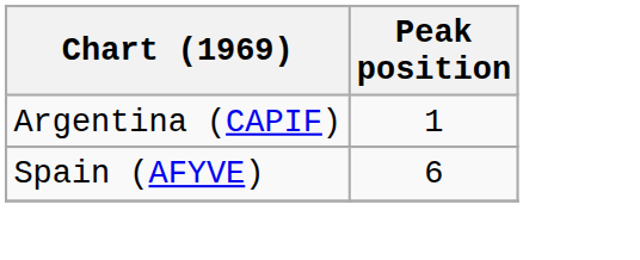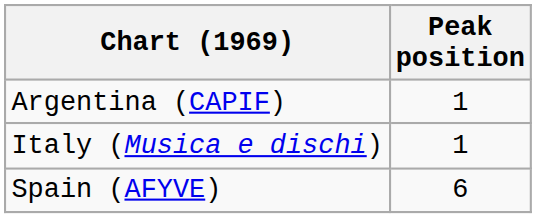 <table class="wikitable sortable">
 <tr>
 <th align="left">Chart (1969)</th>
 <th align="left">Peak<br>position</th>
 </tr>
 <tr>
 <td align="left">Argentina (<a href='#'>CAPIF</a>)</td>
 <td align="center">1</td>
 </tr>
 <tr>
+<td align="left">Italy (<em><a href='#'>Musica e dischi</a></em>)</td>
+<td align="center">1</td>
+</tr>
+<tr>
 <td>Spain (<a href='#'>AFYVE</a>)</td>
 <td align="center">6</td>
 </tr>
 <tr>
 </tr>
 </table>
